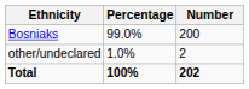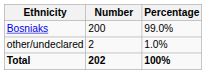 <table class="wikitable">
 <tr>
 <th width="100px">Ethnicity</th>
+<th width="80px">Number</th>
 <th width="80px">Percentage</th>
-<th width="80px">Number</th>
 </tr>
 <tr>
 <td><a href='#'>Bosniaks</a></td>
+<td>200</td>
 <td>99.0%</td>
-<td>200</td>
 </tr>
 <tr>
 <td>other/undeclared</td>
+<td>2</td>
 <td>1.0%</td>
-<td>2</td>
 </tr>
 <tr>
 <td><strong>Total</strong></td>
+<td><strong>202</strong></td>
 <td><strong>100%</strong></td>
-<td><strong>202</strong></td>
 </tr>
 </table>
